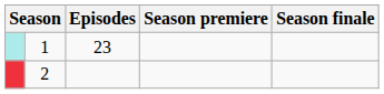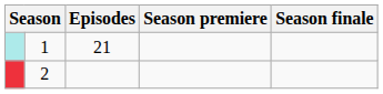 <table class="wikitable">
 <tr>
 <th colspan="2">Season</th>
 <th>Episodes</th>
 <th>Season premiere</th>
 <th>Season finale</th>
 </tr>
 <tr>
 <td style="background:#ADEAEA; height:5px;"></td>
 <td style="text-align:center;">1</td>
-<td style="text-align:center;">23</td>
+<td style="text-align:center;">21</td>
 <td style="text-align:center;"></td>
 <td style="text-align:center;"></td>
 </tr>
 <tr>
 <td style="background:#EE313C; height:5px;"></td>
 <td style="text-align:center;">2</td>
 <td style="text-align:center;"></td>
 <td style="text-align:center;"></td>
 <td style="text-align:center;"></td>
 </tr>
 </table>
